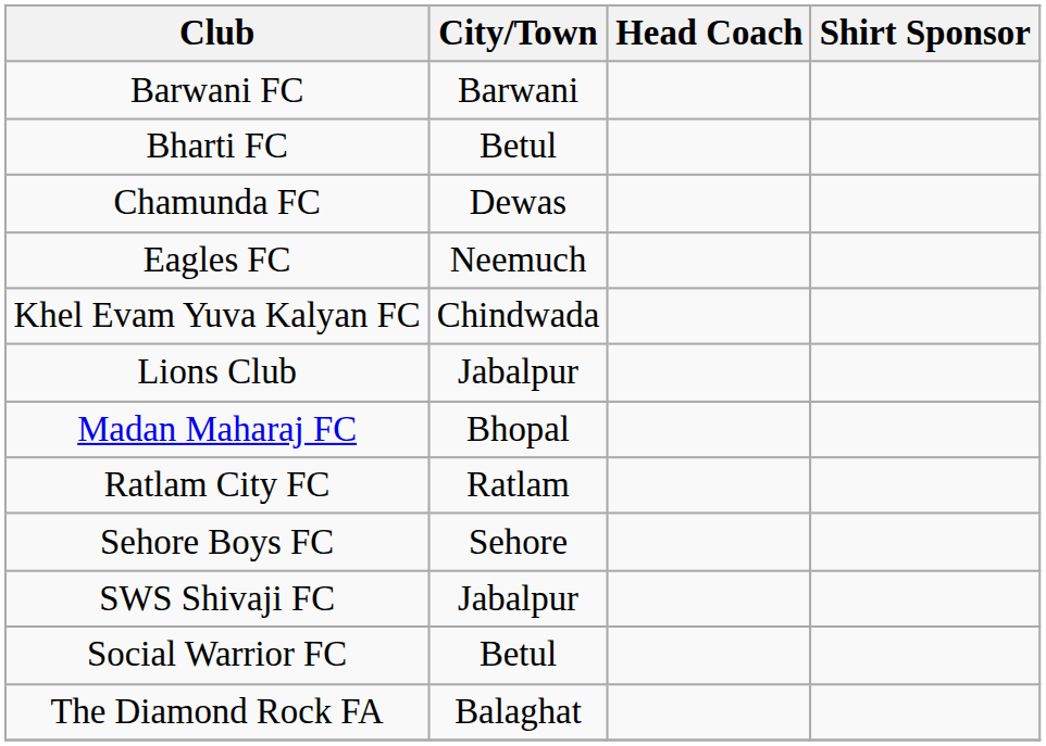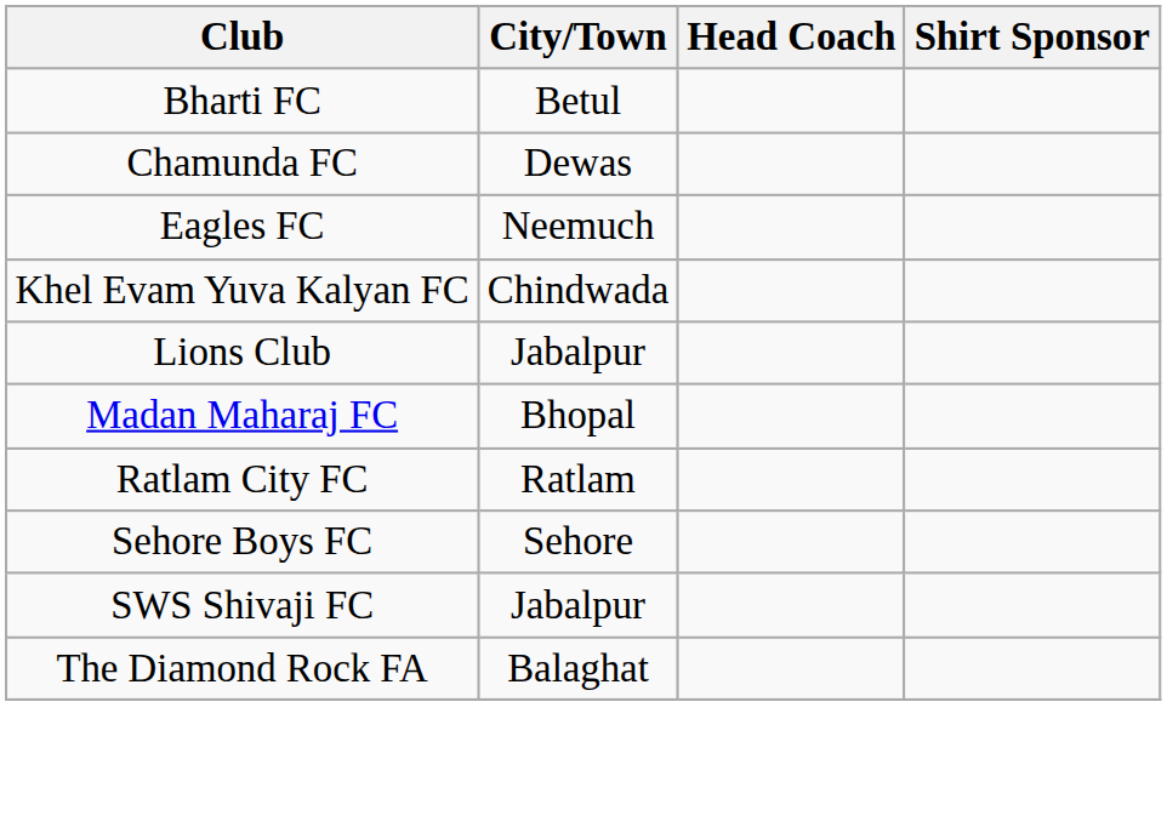 <table class="wikitable" style="text-align:center;">
 <tr>
 <th>Club</th>
 <th>City/Town</th>
 <th>Head Coach</th>
 <th>Shirt Sponsor</th>
-</tr>
-<tr>
-<td>Barwani FC</td>
-<td>Barwani</td>
-<td></td>
-<td></td>
 </tr>
 <tr>
 <td>Bharti FC</td>
 <td>Betul</td>
 <td></td>
 <td></td>
 </tr>
 <tr>
 <td>Chamunda FC</td>
 <td>Dewas</td>
 <td></td>
 <td></td>
 </tr>
 <tr>
 <td>Eagles FC</td>
 <td>Neemuch</td>
 <td></td>
 <td></td>
 </tr>
 <tr>
 <td>Khel Evam Yuva Kalyan FC</td>
 <td>Chindwada</td>
 <td></td>
 <td></td>
 </tr>
 <tr>
 <td>Lions Club</td>
 <td>Jabalpur</td>
 <td></td>
 <td></td>
 </tr>
 <tr>
 <td><a href='#'>Madan Maharaj FC</a></td>
 <td>Bhopal</td>
 <td></td>
 <td></td>
 </tr>
 <tr>
 <td>Ratlam City FC</td>
 <td>Ratlam</td>
 <td></td>
 <td></td>
 </tr>
 <tr>
 <td>Sehore Boys FC</td>
 <td>Sehore</td>
 <td></td>
 <td></td>
 </tr>
 <tr>
 <td>SWS Shivaji FC</td>
 <td>Jabalpur</td>
 <td></td>
 <td></td>
 </tr>
 <tr>
-<td>Social Warrior FC</td>
-<td>Betul</td>
-<td></td>
-<td></td>
-</tr>
-<tr>
 <td>The Diamond Rock FA</td>
 <td>Balaghat</td>
 <td></td>
 <td></td>
 </tr>
 <tr>
 </tr>
 </table>
